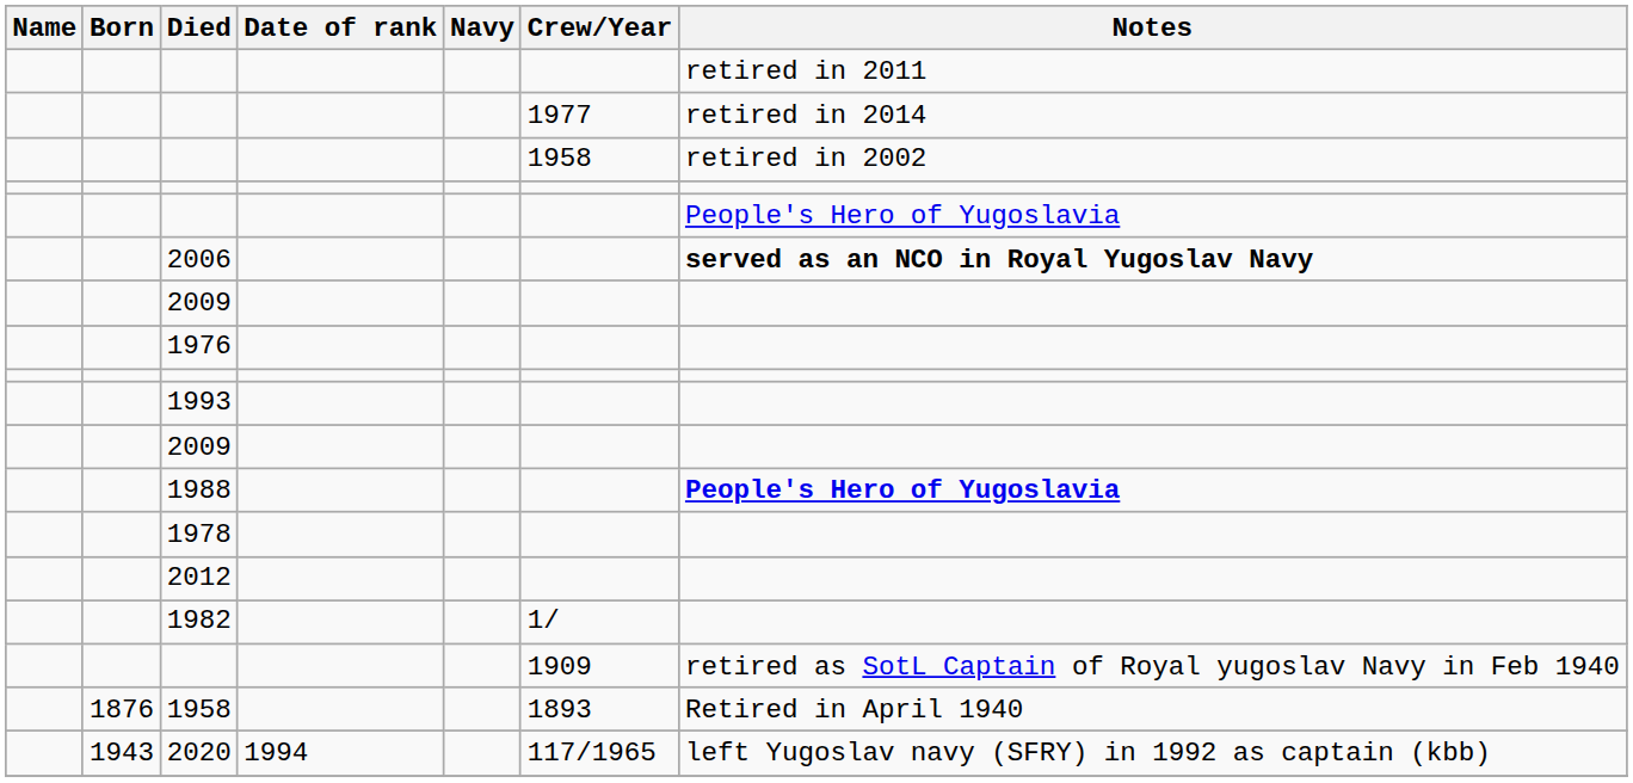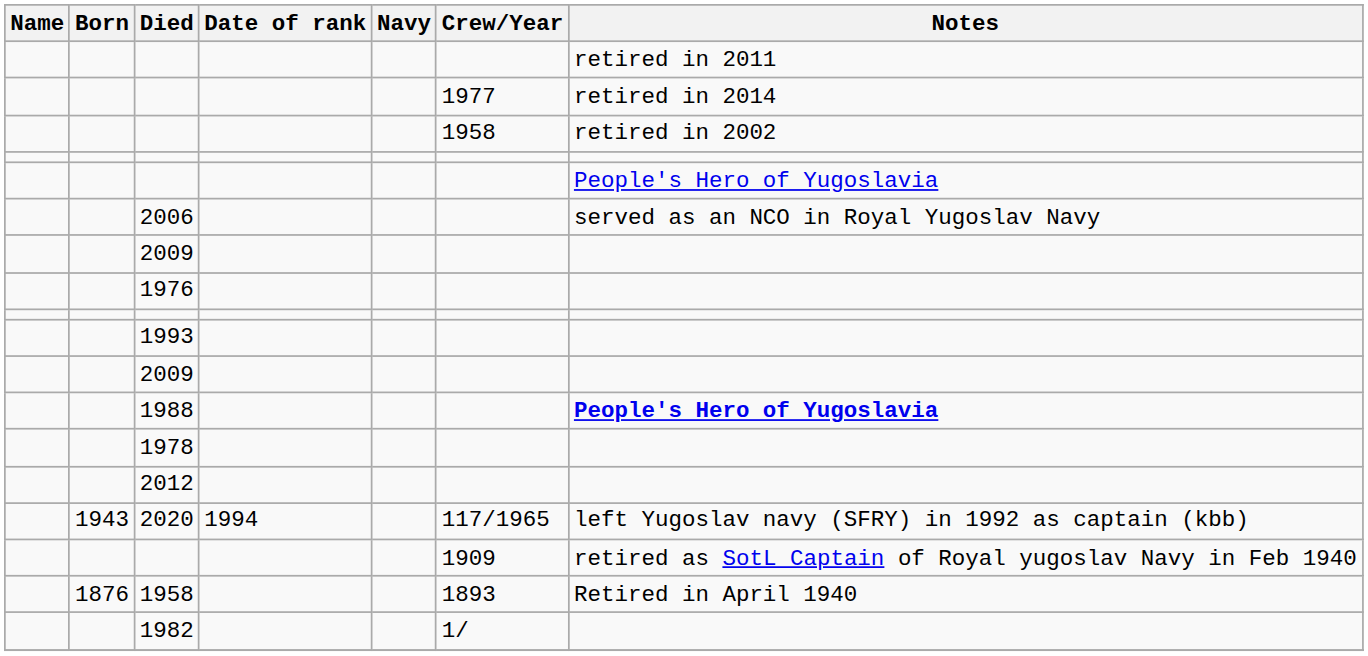 <table class="wikitable sortable">
 <tr>
 <th>Name</th>
 <th>Born</th>
 <th>Died</th>
 <th>Date of rank</th>
 <th>Navy</th>
 <th>Crew/Year</th>
 <th>Notes</th>
 </tr>
 <tr>
 <td></td>
 <td></td>
 <td></td>
 <td></td>
 <td></td>
 <td></td>
 <td>retired in 2011</td>
 </tr>
 <tr>
 <td></td>
 <td></td>
 <td></td>
 <td></td>
 <td></td>
 <td>1977</td>
 <td>retired in 2014</td>
 </tr>
 <tr>
 <td></td>
 <td></td>
 <td></td>
 <td></td>
 <td></td>
 <td>1958</td>
 <td>retired in 2002</td>
 </tr>
 <tr>
 <td></td>
 <td></td>
 <td></td>
 <td></td>
 <td></td>
 <td></td>
 <td></td>
 </tr>
 <tr>
 <td></td>
 <td></td>
 <td></td>
 <td></td>
 <td></td>
 <td></td>
 <td><a href='#'>People's Hero of Yugoslavia</a></td>
 </tr>
 <tr>
 <td></td>
 <td></td>
 <td>2006</td>
 <td></td>
 <td></td>
 <td></td>
-<td><strong>served as an NCO in Royal Yugoslav Navy</strong></td>
+<td>served as an NCO in Royal Yugoslav Navy</td>
 </tr>
 <tr>
 <td></td>
 <td></td>
 <td>2009</td>
 <td></td>
 <td></td>
 <td></td>
 <td></td>
 </tr>
 <tr>
 <td></td>
 <td></td>
 <td>1976</td>
 <td></td>
 <td></td>
 <td></td>
 <td></td>
 </tr>
 <tr>
 <td></td>
 <td></td>
 <td></td>
 <td></td>
 <td></td>
 <td></td>
 <td></td>
 </tr>
 <tr>
 <td></td>
 <td></td>
 <td>1993</td>
 <td></td>
 <td></td>
 <td></td>
 <td></td>
 </tr>
 <tr>
 <td></td>
 <td></td>
 <td>2009</td>
 <td></td>
 <td></td>
 <td></td>
 <td></td>
 </tr>
 <tr>
 <td></td>
 <td></td>
 <td>1988</td>
 <td></td>
 <td></td>
 <td></td>
 <td><strong><a href='#'>People's Hero of Yugoslavia</a></strong></td>
 </tr>
 <tr>
 <td></td>
 <td></td>
 <td>1978</td>
 <td></td>
 <td></td>
 <td></td>
 <td></td>
 </tr>
 <tr>
 <td></td>
 <td></td>
 <td>2012</td>
 <td></td>
 <td></td>
 <td></td>
 <td></td>
 </tr>
 <tr>
 <td></td>
+<td>1943</td>
+<td>2020</td>
+<td>1994</td>
 <td></td>
-<td>1982</td>
-<td></td>
-<td></td>
-<td>1/</td>
-<td></td>
+<td>117/1965</td>
+<td>left Yugoslav navy (SFRY) in 1992 as captain (kbb)</td>
 </tr>
 <tr>
 <td></td>
 <td></td>
 <td></td>
 <td></td>
 <td></td>
 <td>1909</td>
 <td>retired as <a href='#'>SotL Captain</a> of Royal yugoslav Navy in Feb 1940</td>
 </tr>
 <tr>
 <td></td>
 <td>1876</td>
 <td>1958</td>
 <td></td>
 <td></td>
 <td>1893</td>
 <td>Retired in April 1940</td>
 </tr>
 <tr>
 <td></td>
-<td>1943</td>
-<td>2020</td>
-<td>1994</td>
 <td></td>
-<td>117/1965</td>
-<td>left Yugoslav navy (SFRY) in 1992 as captain (kbb)</td>
+<td>1982</td>
+<td></td>
+<td></td>
+<td>1/</td>
+<td></td>
 </tr>
 <tr>
 </tr>
 </table>
